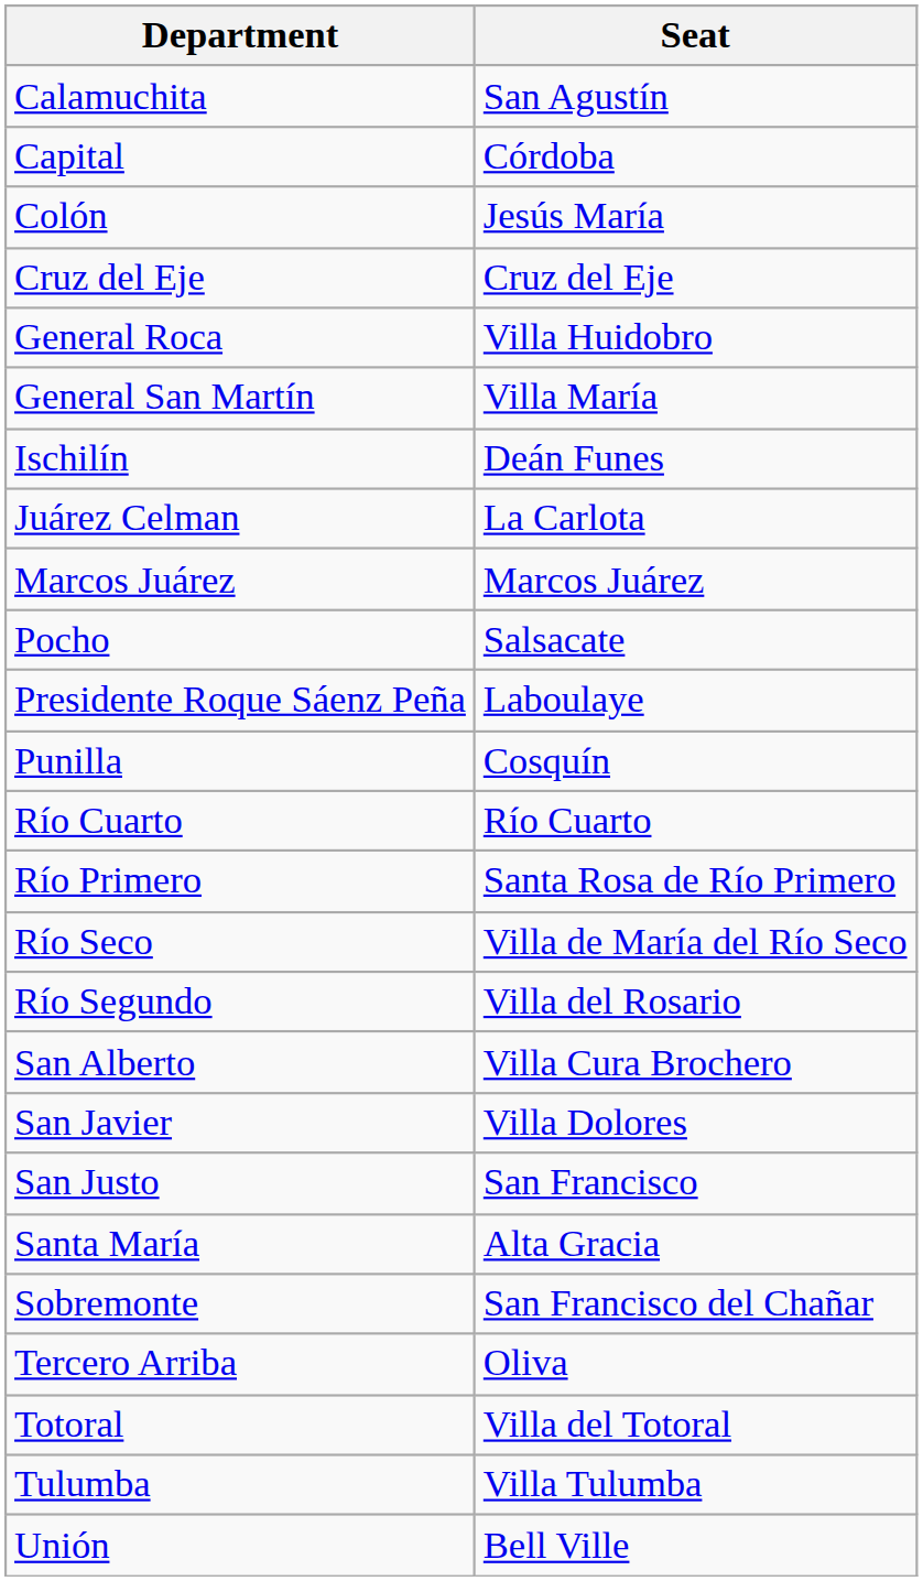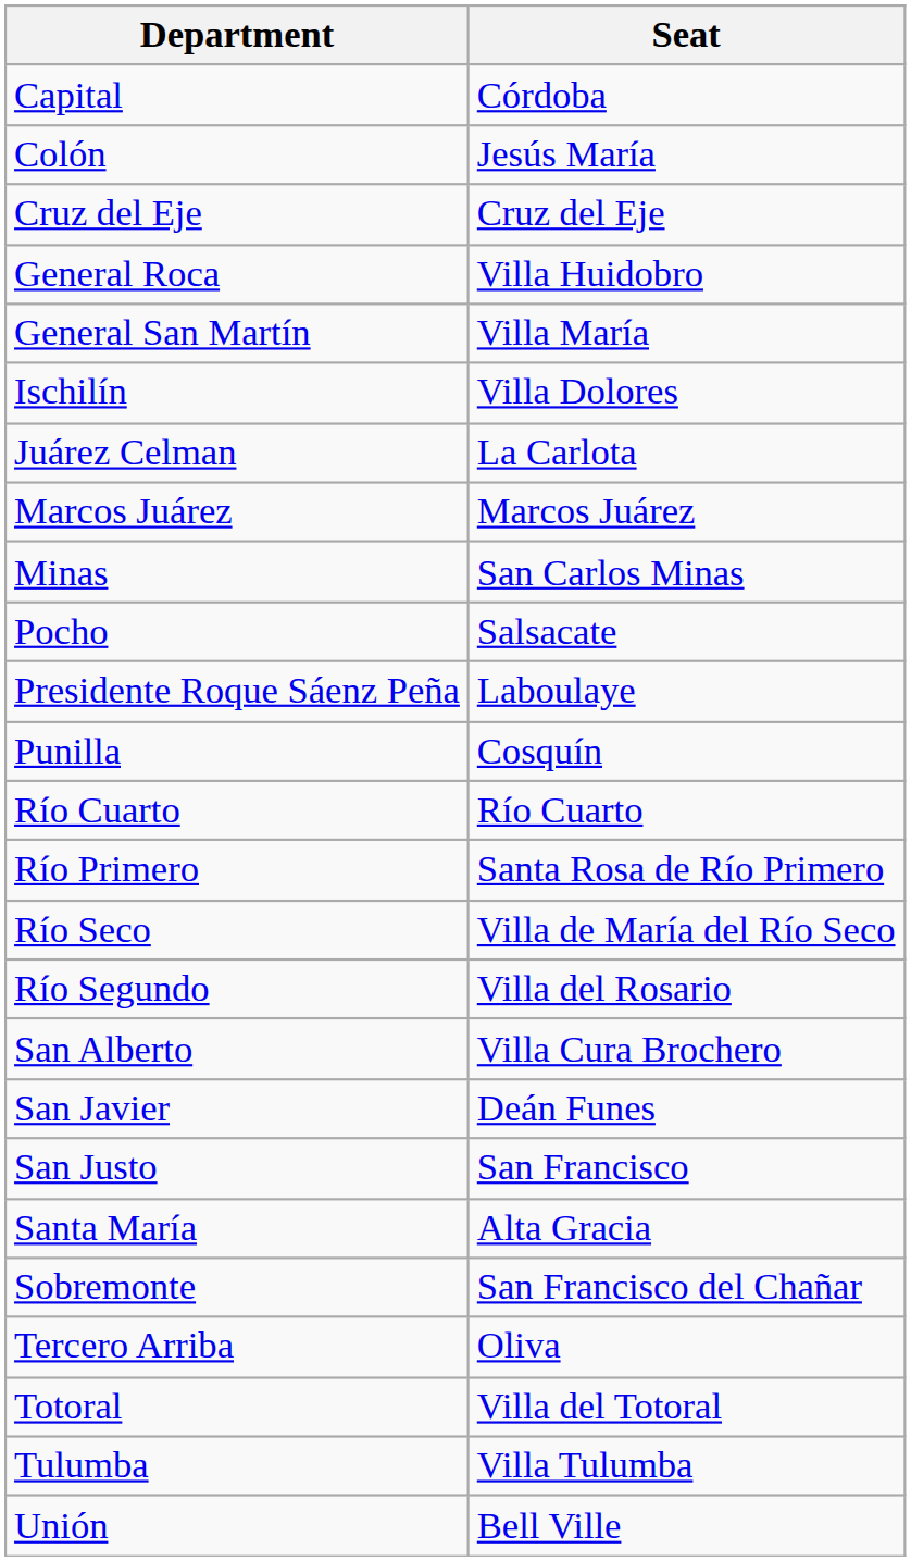 <table class="wikitable">
 <tr>
 <th>Department</th>
 <th>Seat</th>
-</tr>
-<tr>
-<td><a href='#'>Calamuchita</a></td>
-<td><a href='#'>San Agustín</a></td>
 </tr>
 <tr>
 <td><a href='#'>Capital</a></td>
 <td><a href='#'>Córdoba</a></td>
 </tr>
 <tr>
 <td><a href='#'>Colón</a></td>
 <td><a href='#'>Jesús María</a></td>
 </tr>
 <tr>
 <td><a href='#'>Cruz del Eje</a></td>
 <td><a href='#'>Cruz del Eje</a></td>
 </tr>
 <tr>
 <td><a href='#'>General Roca</a></td>
 <td><a href='#'>Villa Huidobro</a></td>
 </tr>
 <tr>
 <td><a href='#'>General San Martín</a></td>
 <td><a href='#'>Villa María</a></td>
 </tr>
 <tr>
 <td><a href='#'>Ischilín</a></td>
-<td><a href='#'>Deán Funes</a></td>
+<td><a href='#'>Villa Dolores</a></td>
 </tr>
 <tr>
 <td><a href='#'>Juárez Celman</a></td>
 <td><a href='#'>La Carlota</a></td>
 </tr>
 <tr>
 <td><a href='#'>Marcos Juárez</a></td>
 <td><a href='#'>Marcos Juárez</a></td>
+</tr>
+<tr>
+<td><a href='#'>Minas</a></td>
+<td><a href='#'>San Carlos Minas</a></td>
 </tr>
 <tr>
 <td><a href='#'>Pocho</a></td>
 <td><a href='#'>Salsacate</a></td>
 </tr>
 <tr>
 <td><a href='#'>Presidente Roque Sáenz Peña</a></td>
 <td><a href='#'>Laboulaye</a></td>
 </tr>
 <tr>
 <td><a href='#'>Punilla</a></td>
 <td><a href='#'>Cosquín</a></td>
 </tr>
 <tr>
 <td><a href='#'>Río Cuarto</a></td>
 <td><a href='#'>Río Cuarto</a></td>
 </tr>
 <tr>
 <td><a href='#'>Río Primero</a></td>
 <td><a href='#'>Santa Rosa de Río Primero</a></td>
 </tr>
 <tr>
 <td><a href='#'>Río Seco</a></td>
 <td><a href='#'>Villa de María del Río Seco</a></td>
 </tr>
 <tr>
 <td><a href='#'>Río Segundo</a></td>
 <td><a href='#'>Villa del Rosario</a></td>
 </tr>
 <tr>
 <td><a href='#'>San Alberto</a></td>
 <td><a href='#'>Villa Cura Brochero</a></td>
 </tr>
 <tr>
 <td><a href='#'>San Javier</a></td>
-<td><a href='#'>Villa Dolores</a></td>
+<td><a href='#'>Deán Funes</a></td>
 </tr>
 <tr>
 <td><a href='#'>San Justo</a></td>
 <td><a href='#'>San Francisco</a></td>
 </tr>
 <tr>
 <td><a href='#'>Santa María</a></td>
 <td><a href='#'>Alta Gracia</a></td>
 </tr>
 <tr>
 <td><a href='#'>Sobremonte</a></td>
 <td><a href='#'>San Francisco del Chañar</a></td>
 </tr>
 <tr>
 <td><a href='#'>Tercero Arriba</a></td>
 <td><a href='#'>Oliva</a></td>
 </tr>
 <tr>
 <td><a href='#'>Totoral</a></td>
 <td><a href='#'>Villa del Totoral</a></td>
 </tr>
 <tr>
 <td><a href='#'>Tulumba</a></td>
 <td><a href='#'>Villa Tulumba</a></td>
 </tr>
 <tr>
 <td><a href='#'>Unión</a></td>
 <td><a href='#'>Bell Ville</a></td>
 </tr>
 </table>
